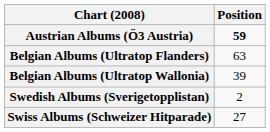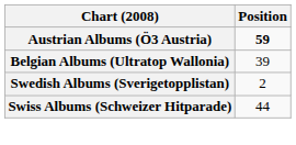 <table class="wikitable sortable plainrowheaders" style="text-align:center">
 <tr>
 <th scope="col">Chart (2008)</th>
 <th scope="col">Position</th>
 </tr>
 <tr>
 <th scope="row">Austrian Albums (Ö3 Austria)</th>
 <td><strong>59</strong></td>
-</tr>
-<tr>
-<th scope="row">Belgian Albums (Ultratop Flanders)</th>
-<td>63</td>
 </tr>
 <tr>
 <th scope="row">Belgian Albums (Ultratop Wallonia)</th>
 <td>39</td>
 </tr>
 <tr>
 <th scope="row">Swedish Albums (Sverigetopplistan)</th>
 <td>2</td>
 </tr>
 <tr>
 <th scope="row">Swiss Albums (Schweizer Hitparade)</th>
-<td>27</td>
+<td>44</td>
 </tr>
 </table>
